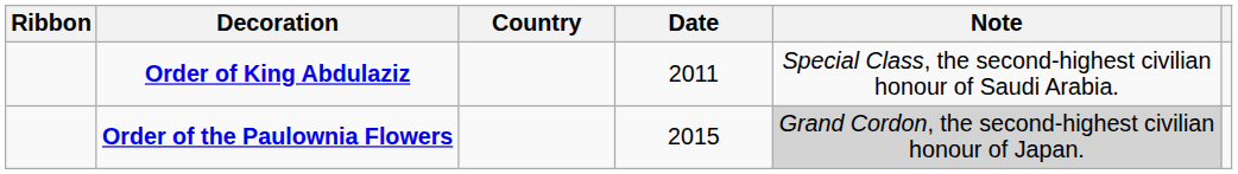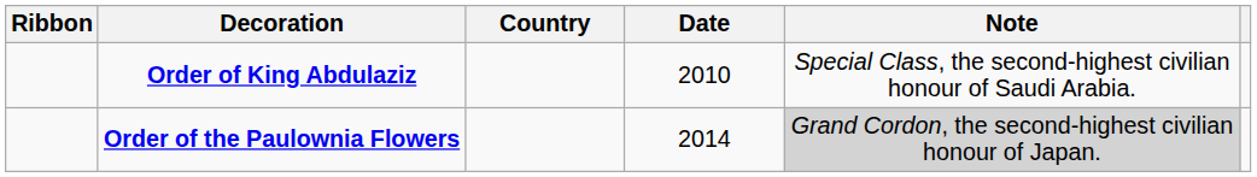 <table class="wikitable sortable" style="text-align:center;">
 <tr>
 <th>Ribbon</th>
 <th>Decoration</th>
 <th width="100px">Country</th>
 <th width="100px">Date</th>
 <th width="300px">Note</th>
 <th></th>
 </tr>
 <tr>
 <td></td>
 <td><strong><a href='#'>Order of King Abdulaziz</a></strong></td>
 <td></td>
-<td>2011</td>
+<td>2010</td>
 <td><em>Special Class</em>, the second-highest civilian honour of Saudi Arabia.</td>
 <td></td>
 </tr>
 <tr>
 <td></td>
 <td><strong><a href='#'>Order of the Paulownia Flowers</a></strong></td>
 <td></td>
-<td>2015</td>
+<td>2014</td>
 <td style="background: lightgrey;"><em>Grand Cordon</em>, the second-highest civilian honour of Japan.</td>
 <td></td>
 </tr>
 </table>
